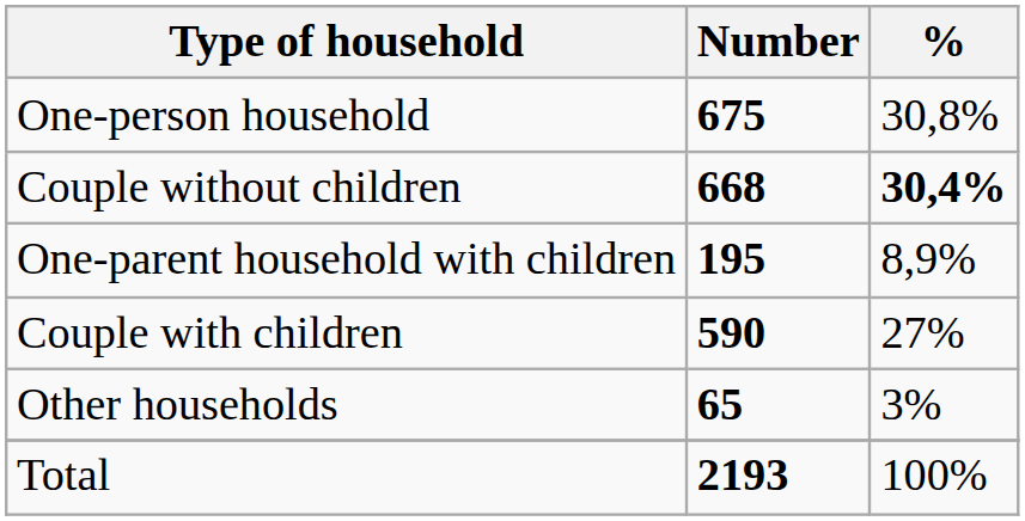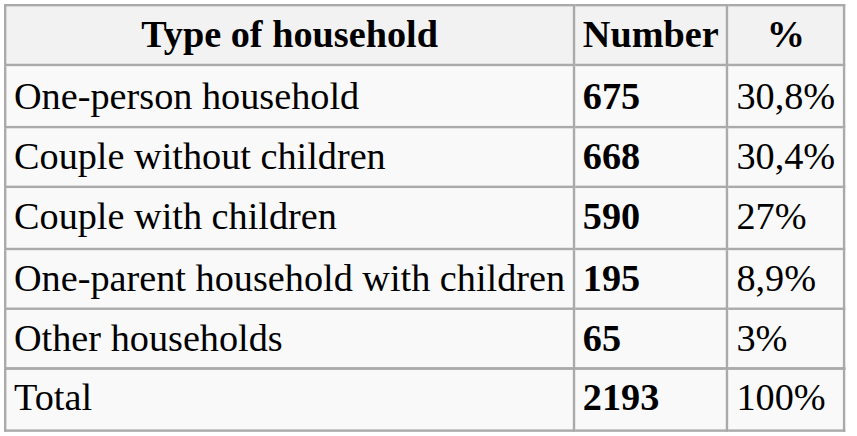 <table class="wikitable">
 <tr>
 <th>Type of household</th>
 <th>Number</th>
 <th>%</th>
 </tr>
 <tr>
 <td>One-person household</td>
 <td><strong>675</strong></td>
 <td>30,8%</td>
 </tr>
 <tr>
 <td>Couple without children</td>
 <td><strong>668</strong></td>
-<td><strong>30,4%</strong></td>
+<td>30,4%</td>
+</tr>
+<tr>
+<td>Couple with children</td>
+<td><strong>590</strong></td>
+<td>27%</td>
 </tr>
 <tr>
 <td>One-parent household with children</td>
 <td><strong>195</strong></td>
 <td>8,9%</td>
-</tr>
-<tr>
-<td>Couple with children</td>
-<td><strong>590</strong></td>
-<td>27%</td>
 </tr>
 <tr>
 <td>Other households</td>
 <td><strong>65</strong></td>
 <td>3%</td>
 </tr>
 <tr>
 </tr>
 <tr>
 <td>Total</td>
 <td><strong>2193</strong></td>
 <td>100%</td>
 </tr>
 </table>
